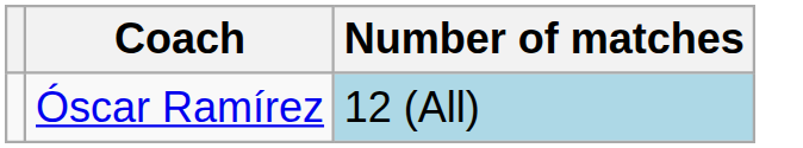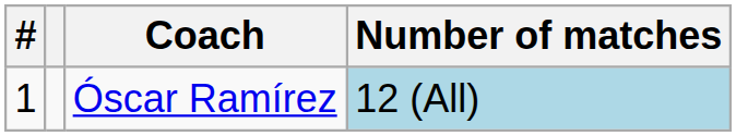 <table class="wikitable">
 <tr>
+<th>#</th>
 <th></th>
 <th>Coach</th>
 <th>Number of matches</th>
 </tr>
 <tr>
+<td>1</td>
 <td></td>
 <td><a href='#'>Óscar Ramírez</a></td>
 <td style="background: lightblue;">12 (All)</td>
 </tr>
 </table>
